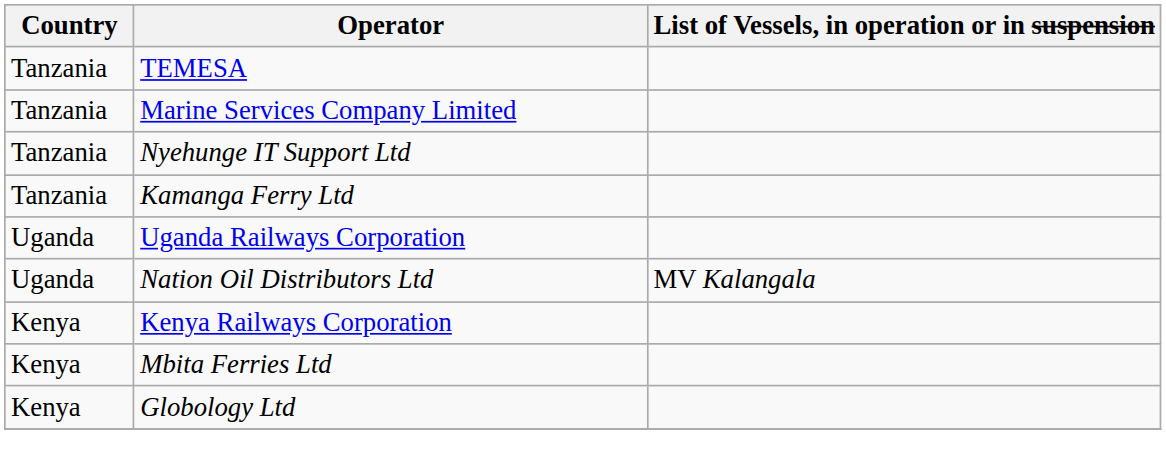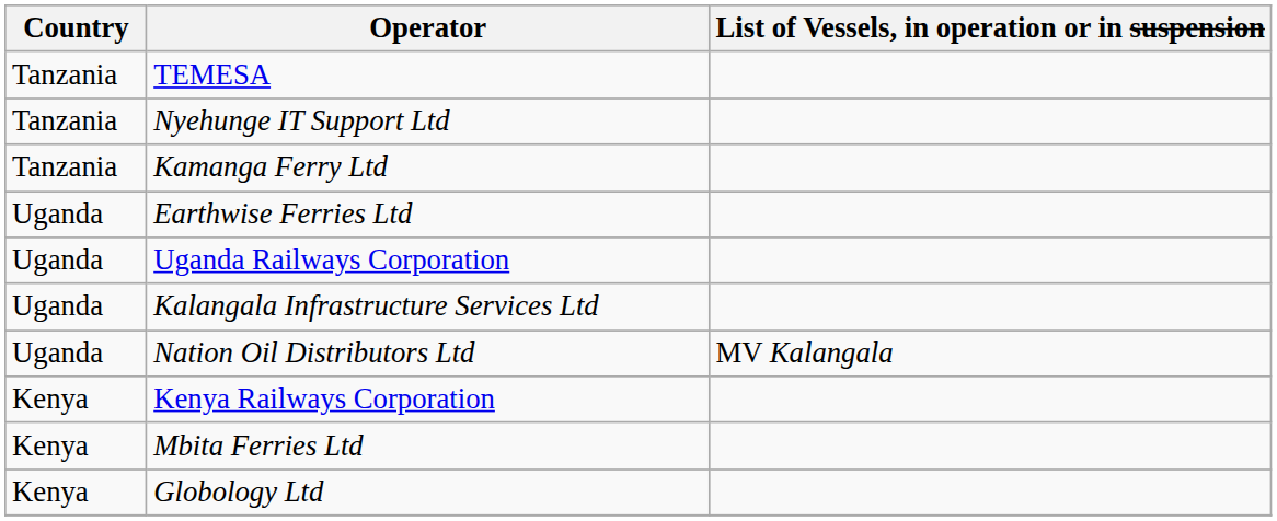 <table class="wikitable sortable" border="1">
 <tr>
 <th width="70px">Country</th>
 <th width="300px">Operator</th>
 <th>List of Vessels, in operation or in <s>suspension</s></th>
 </tr>
 <tr>
 <td>Tanzania</td>
 <td><a href='#'>TEMESA</a></td>
-<td align="Left"></td>
-</tr>
-<tr>
-<td>Tanzania</td>
-<td><a href='#'>Marine Services Company Limited</a></td>
 <td align="Left"></td>
 </tr>
 <tr>
 <td>Tanzania</td>
 <td><em>Nyehunge IT Support Ltd</em></td>
 <td align="Left"></td>
 </tr>
 <tr>
 <td>Tanzania</td>
 <td><em>Kamanga Ferry Ltd</em></td>
 <td align="Left"></td>
 </tr>
 <tr>
 <td>Uganda</td>
+<td><em>Earthwise Ferries Ltd</em></td>
+<td align="Left"></td>
+</tr>
+<tr>
+<td>Uganda</td>
 <td><a href='#'>Uganda Railways Corporation</a></td>
+<td align="Left"></td>
+</tr>
+<tr>
+<td>Uganda</td>
+<td><em>Kalangala Infrastructure Services Ltd</em></td>
 <td align="Left"></td>
 </tr>
 <tr>
 <td>Uganda</td>
 <td><em>Nation Oil Distributors Ltd</em></td>
 <td align="Left">MV <em>Kalangala</em></td>
 </tr>
 <tr>
 <td>Kenya</td>
 <td><a href='#'>Kenya Railways Corporation</a></td>
 <td align="Left"><s></s></td>
 </tr>
 <tr>
 <td>Kenya</td>
 <td><em>Mbita Ferries Ltd</em></td>
 <td align="Left"></td>
 </tr>
 <tr>
 <td>Kenya</td>
 <td><em>Globology Ltd</em></td>
 <td align="Left"></td>
 </tr>
 <tr>
 </tr>
 </table>
